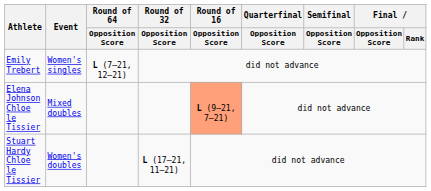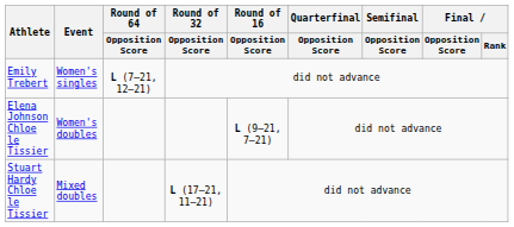 <table class=wikitable style="font-size:90%">
 <tr>
 <th rowspan=2>Athlete</th>
 <th rowspan=2>Event</th>
 <th>Round of 64</th>
 <th>Round of 32</th>
 <th>Round of 16</th>
 <th>Quarterfinal</th>
 <th>Semifinal</th>
 <th colspan=2>Final / </th>
 </tr>
 <tr style="font-size:95%">
 <th>Opposition<br>Score</th>
 <th>Opposition<br>Score</th>
 <th>Opposition<br>Score</th>
 <th>Opposition<br>Score</th>
 <th>Opposition<br>Score</th>
 <th>Opposition<br>Score</th>
 <th>Rank</th>
 </tr>
 <tr align=center>
 <td align=left><a href='#'>Emily Trebert</a></td>
 <td align=left><a href='#'>Women's singles</a></td>
 <td><br><strong>L</strong> (7–21, 12–21)</td>
 <td colspan=6>did not advance</td>
 </tr>
 <tr align=center>
 <td align=left><a href='#'>Elena Johnson</a><br><a href='#'>Chloe le Tissier</a></td>
-<td align=left><a href='#'>Mixed doubles</a></td>
+<td align=left><a href='#'>Women's doubles</a></td>
 <td></td>
 <td></td>
-<td style="background: lightsalmon;"><br><strong>L</strong> (9–21, 7–21)</td>
+<td><br><strong>L</strong> (9–21, 7–21)</td>
 <td colspan=4>did not advance</td>
 </tr>
 <tr align=center>
 <td align=left><a href='#'>Stuart Hardy</a><br><a href='#'>Chloe le Tissier</a></td>
-<td align=left><a href='#'>Women's doubles</a></td>
+<td align=left><a href='#'>Mixed doubles</a></td>
 <td></td>
 <td><br><strong>L</strong> (17–21, 11–21)</td>
 <td colspan=5>did not advance</td>
 </tr>
 </table>
